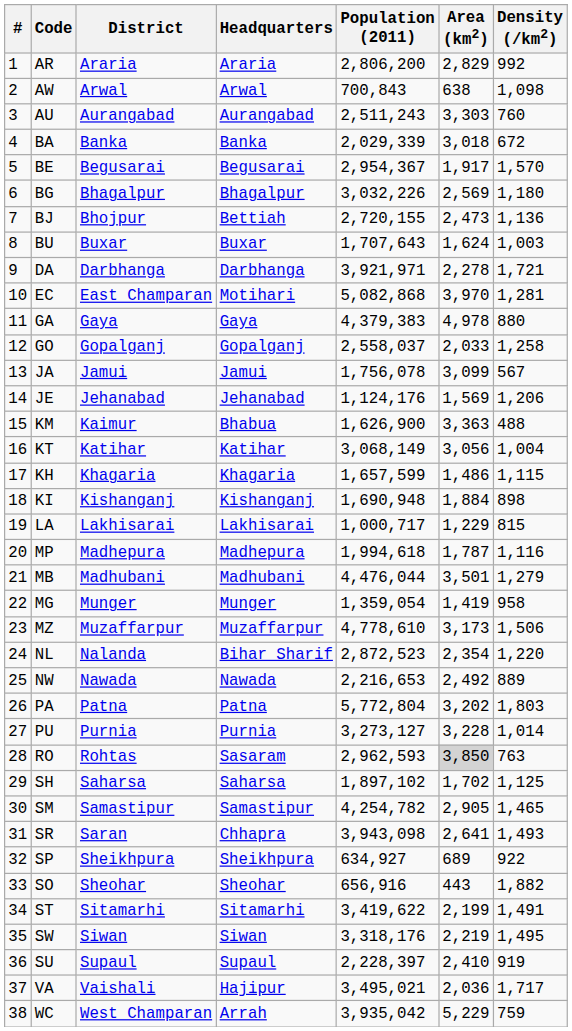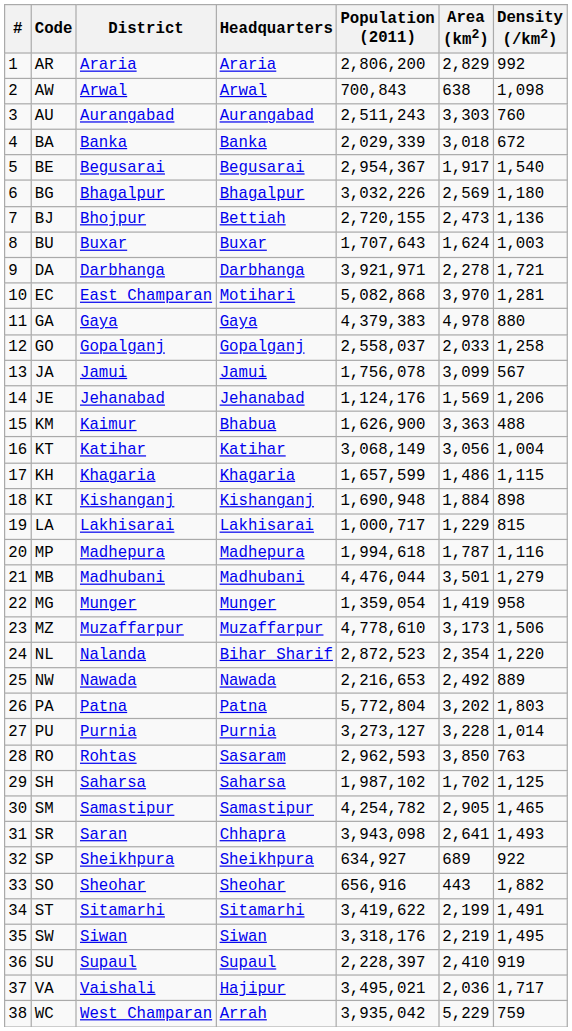 <table class="wikitable sortable">
 <tr>
 <th>#</th>
 <th>Code</th>
 <th>District</th>
 <th>Headquarters</th>
 <th>Population <br>(2011)</th>
 <th>Area <br>(km<sup>2</sup>)</th>
 <th>Density <br>(/km<sup>2</sup>)</th>
 </tr>
 <tr>
 <td>1</td>
 <td>AR</td>
 <td><a href='#'>Araria</a></td>
 <td><a href='#'>Araria</a></td>
 <td> 2,806,200</td>
 <td> 2,829</td>
 <td> 992</td>
 </tr>
 <tr>
 <td>2</td>
 <td>AW</td>
 <td><a href='#'>Arwal</a></td>
 <td><a href='#'>Arwal</a></td>
 <td> 700,843</td>
 <td> 638</td>
 <td> 1,098</td>
 </tr>
 <tr>
 <td>3</td>
 <td>AU</td>
 <td><a href='#'>Aurangabad</a></td>
 <td><a href='#'>Aurangabad</a></td>
 <td> 2,511,243</td>
 <td> 3,303</td>
 <td> 760</td>
 </tr>
 <tr>
 <td>4</td>
 <td>BA</td>
 <td><a href='#'>Banka</a></td>
 <td><a href='#'>Banka</a></td>
 <td> 2,029,339</td>
 <td> 3,018</td>
 <td> 672</td>
 </tr>
 <tr>
 <td>5</td>
 <td>BE</td>
 <td><a href='#'>Begusarai</a></td>
 <td><a href='#'>Begusarai</a></td>
 <td> 2,954,367</td>
 <td> 1,917</td>
-<td> 1,570</td>
+<td> 1,540</td>
 </tr>
 <tr>
 <td>6</td>
 <td>BG</td>
 <td><a href='#'>Bhagalpur</a></td>
 <td><a href='#'>Bhagalpur</a></td>
 <td> 3,032,226</td>
 <td> 2,569</td>
 <td> 1,180</td>
 </tr>
 <tr>
 <td>7</td>
 <td>BJ</td>
 <td><a href='#'>Bhojpur</a></td>
 <td><a href='#'>Bettiah</a></td>
 <td> 2,720,155</td>
 <td> 2,473</td>
 <td> 1,136</td>
 </tr>
 <tr>
 <td>8</td>
 <td>BU</td>
 <td><a href='#'>Buxar</a></td>
 <td><a href='#'>Buxar</a></td>
 <td> 1,707,643</td>
 <td> 1,624</td>
 <td> 1,003</td>
 </tr>
 <tr>
 <td>9</td>
 <td>DA</td>
 <td><a href='#'>Darbhanga</a></td>
 <td><a href='#'>Darbhanga</a></td>
 <td> 3,921,971</td>
 <td> 2,278</td>
 <td> 1,721</td>
 </tr>
 <tr>
 <td>10</td>
 <td>EC</td>
 <td><a href='#'>East Champaran</a></td>
 <td><a href='#'>Motihari</a></td>
 <td> 5,082,868</td>
 <td> 3,970</td>
 <td> 1,281</td>
 </tr>
 <tr>
 <td>11</td>
 <td>GA</td>
 <td><a href='#'>Gaya</a></td>
 <td><a href='#'>Gaya</a></td>
 <td> 4,379,383</td>
 <td> 4,978</td>
 <td> 880</td>
 </tr>
 <tr>
 <td>12</td>
 <td>GO</td>
 <td><a href='#'>Gopalganj</a></td>
 <td><a href='#'>Gopalganj</a></td>
 <td> 2,558,037</td>
 <td> 2,033</td>
 <td> 1,258</td>
 </tr>
 <tr>
 <td>13</td>
 <td>JA</td>
 <td><a href='#'>Jamui</a></td>
 <td><a href='#'>Jamui</a></td>
 <td> 1,756,078</td>
 <td> 3,099</td>
 <td> 567</td>
 </tr>
 <tr>
 <td>14</td>
 <td>JE</td>
 <td><a href='#'>Jehanabad</a></td>
 <td><a href='#'>Jehanabad</a></td>
 <td> 1,124,176</td>
 <td> 1,569</td>
 <td> 1,206</td>
 </tr>
 <tr>
 <td>15</td>
 <td>KM</td>
 <td><a href='#'>Kaimur</a></td>
 <td><a href='#'>Bhabua</a></td>
 <td> 1,626,900</td>
 <td> 3,363</td>
 <td> 488</td>
 </tr>
 <tr>
 <td>16</td>
 <td>KT</td>
 <td><a href='#'>Katihar</a></td>
 <td><a href='#'>Katihar</a></td>
 <td> 3,068,149</td>
 <td> 3,056</td>
 <td> 1,004</td>
 </tr>
 <tr>
 <td>17</td>
 <td>KH</td>
 <td><a href='#'>Khagaria</a></td>
 <td><a href='#'>Khagaria</a></td>
 <td> 1,657,599</td>
 <td> 1,486</td>
 <td> 1,115</td>
 </tr>
 <tr>
 <td>18</td>
 <td>KI</td>
 <td><a href='#'>Kishanganj</a></td>
 <td><a href='#'>Kishanganj</a></td>
 <td> 1,690,948</td>
 <td> 1,884</td>
 <td> 898</td>
 </tr>
 <tr>
 <td>19</td>
 <td>LA</td>
 <td><a href='#'>Lakhisarai</a></td>
 <td><a href='#'>Lakhisarai</a></td>
 <td> 1,000,717</td>
 <td> 1,229</td>
 <td> 815</td>
 </tr>
 <tr>
 <td>20</td>
 <td>MP</td>
 <td><a href='#'>Madhepura</a></td>
 <td><a href='#'>Madhepura</a></td>
 <td> 1,994,618</td>
 <td> 1,787</td>
 <td> 1,116</td>
 </tr>
 <tr>
 <td>21</td>
 <td>MB</td>
 <td><a href='#'>Madhubani</a></td>
 <td><a href='#'>Madhubani</a></td>
 <td> 4,476,044</td>
 <td> 3,501</td>
 <td> 1,279</td>
 </tr>
 <tr>
 <td>22</td>
 <td>MG</td>
 <td><a href='#'>Munger</a></td>
 <td><a href='#'>Munger</a></td>
 <td> 1,359,054</td>
 <td> 1,419</td>
 <td> 958</td>
 </tr>
 <tr>
 <td>23</td>
 <td>MZ</td>
 <td><a href='#'>Muzaffarpur</a></td>
 <td><a href='#'>Muzaffarpur</a></td>
 <td> 4,778,610</td>
 <td> 3,173</td>
 <td> 1,506</td>
 </tr>
 <tr>
 <td>24</td>
 <td>NL</td>
 <td><a href='#'>Nalanda</a></td>
 <td><a href='#'>Bihar Sharif</a></td>
 <td> 2,872,523</td>
 <td> 2,354</td>
 <td> 1,220</td>
 </tr>
 <tr>
 <td>25</td>
 <td>NW</td>
 <td><a href='#'>Nawada</a></td>
 <td><a href='#'>Nawada</a></td>
 <td> 2,216,653</td>
 <td> 2,492</td>
 <td> 889</td>
 </tr>
 <tr>
 <td>26</td>
 <td>PA</td>
 <td><a href='#'>Patna</a></td>
 <td><a href='#'>Patna</a></td>
 <td> 5,772,804</td>
 <td> 3,202</td>
 <td> 1,803</td>
 </tr>
 <tr>
 <td>27</td>
 <td>PU</td>
 <td><a href='#'>Purnia</a></td>
 <td><a href='#'>Purnia</a></td>
 <td> 3,273,127</td>
 <td> 3,228</td>
 <td> 1,014</td>
 </tr>
 <tr>
 <td>28</td>
 <td>RO</td>
 <td><a href='#'>Rohtas</a></td>
 <td><a href='#'>Sasaram</a></td>
 <td> 2,962,593</td>
-<td style="background: lightgrey;"> 3,850</td>
+<td> 3,850</td>
 <td> 763</td>
 </tr>
 <tr>
 <td>29</td>
 <td>SH</td>
 <td><a href='#'>Saharsa</a></td>
 <td><a href='#'>Saharsa</a></td>
-<td> 1,897,102</td>
+<td> 1,987,102</td>
 <td> 1,702</td>
 <td> 1,125</td>
 </tr>
 <tr>
 <td>30</td>
 <td>SM</td>
 <td><a href='#'>Samastipur</a></td>
 <td><a href='#'>Samastipur</a></td>
 <td> 4,254,782</td>
 <td> 2,905</td>
 <td> 1,465</td>
 </tr>
 <tr>
 <td>31</td>
 <td>SR</td>
 <td><a href='#'>Saran</a></td>
 <td><a href='#'>Chhapra</a></td>
 <td> 3,943,098</td>
 <td> 2,641</td>
 <td> 1,493</td>
 </tr>
 <tr>
 <td>32</td>
 <td>SP</td>
 <td><a href='#'>Sheikhpura</a></td>
 <td><a href='#'>Sheikhpura</a></td>
 <td> 634,927</td>
 <td> 689</td>
 <td> 922</td>
 </tr>
 <tr>
 <td>33</td>
 <td>SO</td>
 <td><a href='#'>Sheohar</a></td>
 <td><a href='#'>Sheohar</a></td>
 <td> 656,916</td>
 <td> 443</td>
 <td> 1,882</td>
 </tr>
 <tr>
 <td>34</td>
 <td>ST</td>
 <td><a href='#'>Sitamarhi</a></td>
 <td><a href='#'>Sitamarhi</a></td>
 <td> 3,419,622</td>
 <td> 2,199</td>
 <td> 1,491</td>
 </tr>
 <tr>
 <td>35</td>
 <td>SW</td>
 <td><a href='#'>Siwan</a></td>
 <td><a href='#'>Siwan</a></td>
 <td> 3,318,176</td>
 <td> 2,219</td>
 <td> 1,495</td>
 </tr>
 <tr>
 <td>36</td>
 <td>SU</td>
 <td><a href='#'>Supaul</a></td>
 <td><a href='#'>Supaul</a></td>
 <td> 2,228,397</td>
 <td> 2,410</td>
 <td> 919</td>
 </tr>
 <tr>
 <td>37</td>
 <td>VA</td>
 <td><a href='#'>Vaishali</a></td>
 <td><a href='#'>Hajipur</a></td>
 <td> 3,495,021</td>
 <td> 2,036</td>
 <td> 1,717</td>
 </tr>
 <tr>
 <td>38</td>
 <td>WC</td>
 <td><a href='#'>West Champaran</a></td>
 <td><a href='#'>Arrah</a></td>
 <td>3,935,042</td>
 <td> 5,229</td>
 <td> 759</td>
 </tr>
 </table>
